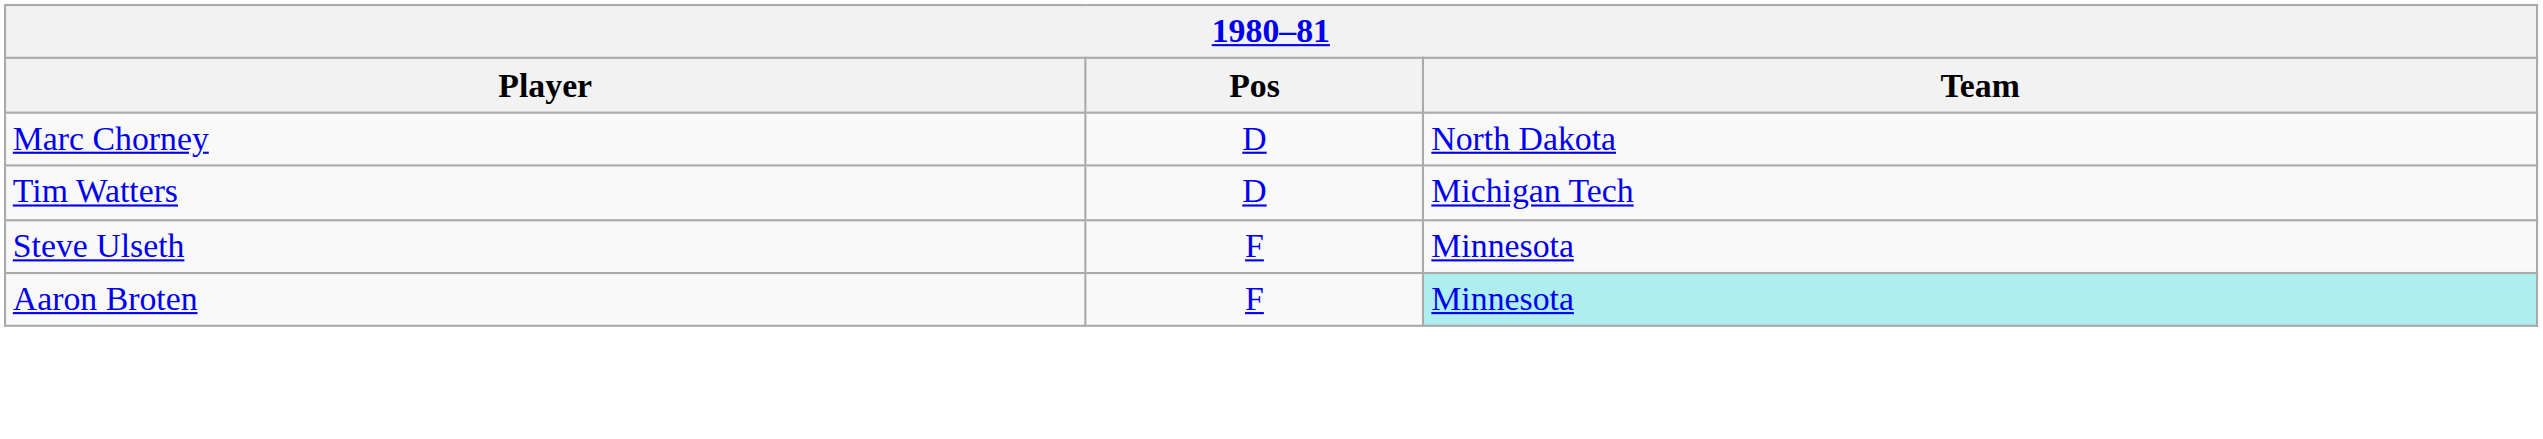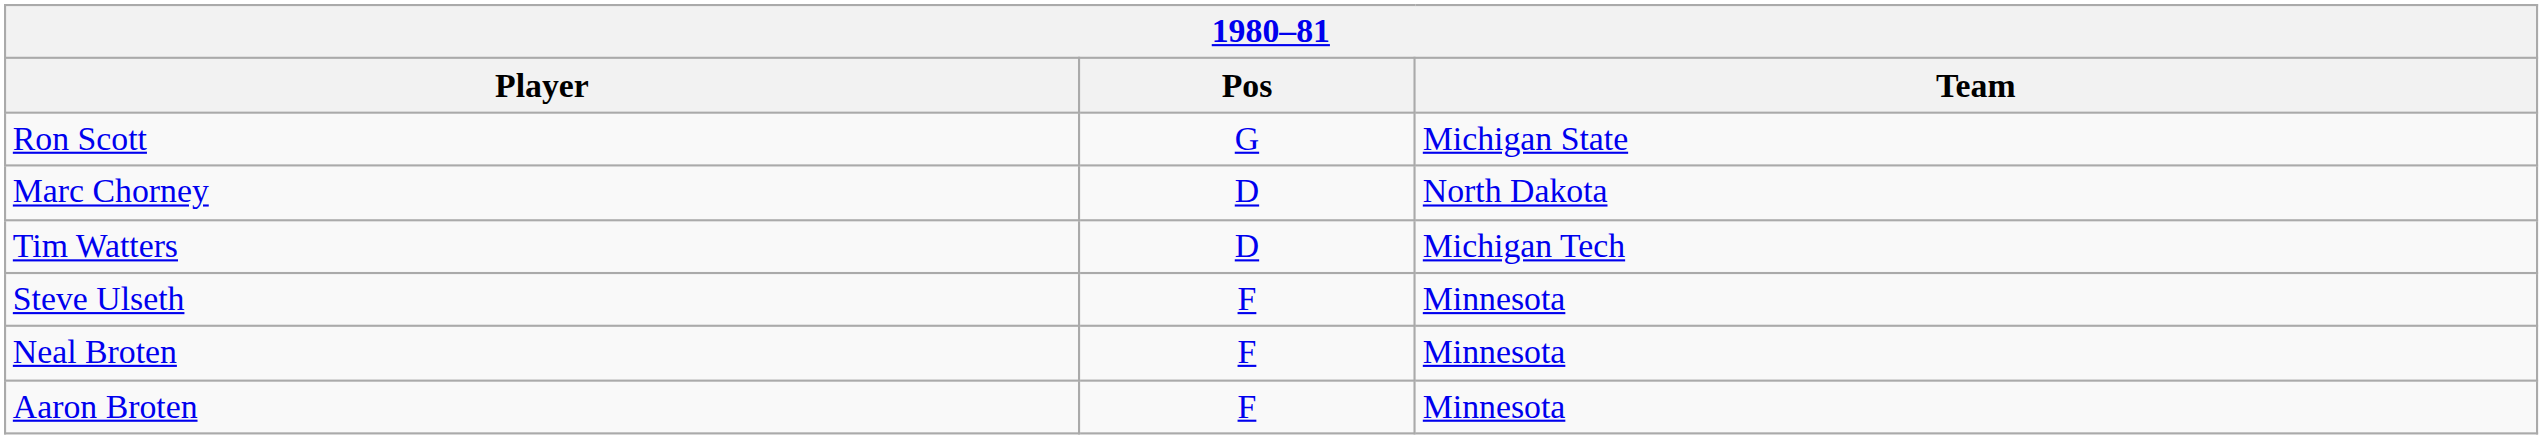 <table class="wikitable" width=95%>
 <tr>
 <th colspan=3><a href='#'>1980–81</a></th>
 </tr>
 <tr>
 <th>Player</th>
 <th>Pos</th>
 <th>Team</th>
+</tr>
+<tr>
+<td><a href='#'>Ron Scott</a></td>
+<td align=center><a href='#'>G</a></td>
+<td><a href='#'>Michigan State</a></td>
 </tr>
 <tr>
 <td><a href='#'>Marc Chorney</a></td>
 <td align=center><a href='#'>D</a></td>
 <td><a href='#'>North Dakota</a></td>
 </tr>
 <tr>
 <td><a href='#'>Tim Watters</a></td>
 <td align=center><a href='#'>D</a></td>
 <td><a href='#'>Michigan Tech</a></td>
 </tr>
 <tr>
 <td><a href='#'>Steve Ulseth</a></td>
 <td align=center><a href='#'>F</a></td>
 <td><a href='#'>Minnesota</a></td>
 </tr>
 <tr>
+<td><a href='#'>Neal Broten</a></td>
+<td align=center><a href='#'>F</a></td>
+<td><a href='#'>Minnesota</a></td>
+</tr>
+<tr>
 <td><a href='#'>Aaron Broten</a></td>
 <td align=center><a href='#'>F</a></td>
-<td style="background: paleturquoise;"><a href='#'>Minnesota</a></td>
+<td><a href='#'>Minnesota</a></td>
 </tr>
 </table>
